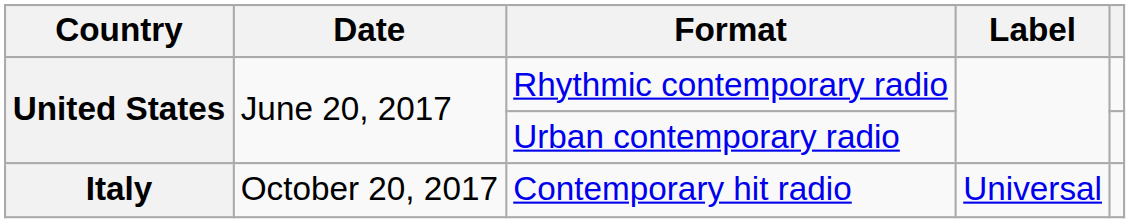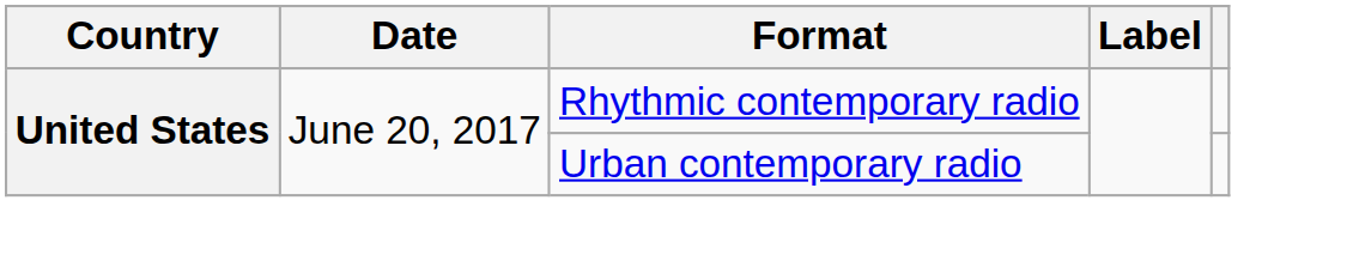 <table class="wikitable sortable plainrowheaders">
 <tr>
 <th scope="col">Country</th>
 <th scope="col">Date</th>
 <th scope="col">Format</th>
 <th scope="col" class="unsortable">Label</th>
 <th scope="col" class="unsortable"></th>
 </tr>
 <tr>
 <th scope="row" rowspan=2>United States</th>
 <td rowspan="2">June 20, 2017</td>
 <td><a href='#'>Rhythmic contemporary radio</a></td>
 <td rowspan="2"></td>
 <td></td>
 </tr>
 <tr>
 <td><a href='#'>Urban contemporary radio</a></td>
 <td></td>
 </tr>
-<tr>
-<th scope="row">Italy</th>
-<td>October 20, 2017</td>
-<td><a href='#'>Contemporary hit radio</a></td>
-<td><a href='#'>Universal</a></td>
-<td></td>
-</tr>
 </table>
